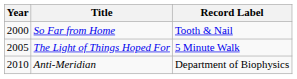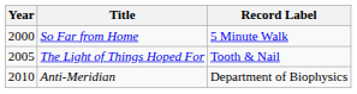 <table class="wikitable" border="1">
 <tr>
 <th>Year</th>
 <th>Title</th>
 <th>Record Label</th>
 </tr>
 <tr>
 <td>2000</td>
 <td><em><a href='#'>So Far from Home</a></em></td>
-<td><a href='#'>Tooth & Nail</a></td>
+<td><a href='#'>5 Minute Walk</a></td>
 </tr>
 <tr>
 <td>2005</td>
 <td><em><a href='#'>The Light of Things Hoped For</a></em></td>
-<td><a href='#'>5 Minute Walk</a></td>
+<td><a href='#'>Tooth & Nail</a></td>
 </tr>
 <tr>
 <td>2010</td>
 <td><em>Anti-Meridian</em></td>
 <td>Department of Biophysics</td>
 </tr>
 </table>
